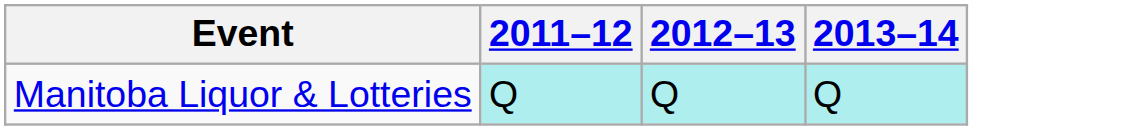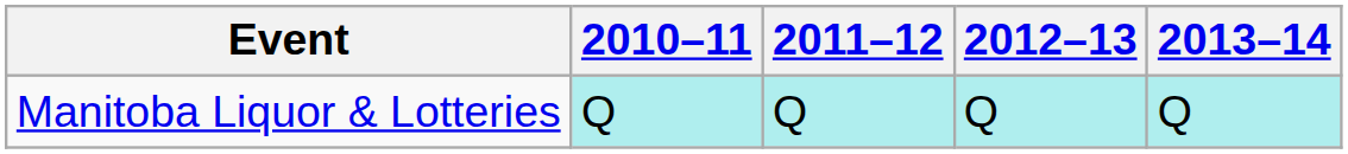 <table class="wikitable">
 <tr>
 <th>Event</th>
+<th><a href='#'>2010–11</a></th>
 <th><a href='#'>2011–12</a></th>
 <th><a href='#'>2012–13</a></th>
 <th><a href='#'>2013–14</a></th>
 </tr>
 <tr>
 <td><a href='#'>Manitoba Liquor & Lotteries</a></td>
 <td style="background:#afeeee;">Q</td>
 <td style="background:#afeeee;">Q</td>
 <td style="background:#afeeee;">Q</td>
+<td style="background:#afeeee;">Q</td>
 </tr>
 </table>
